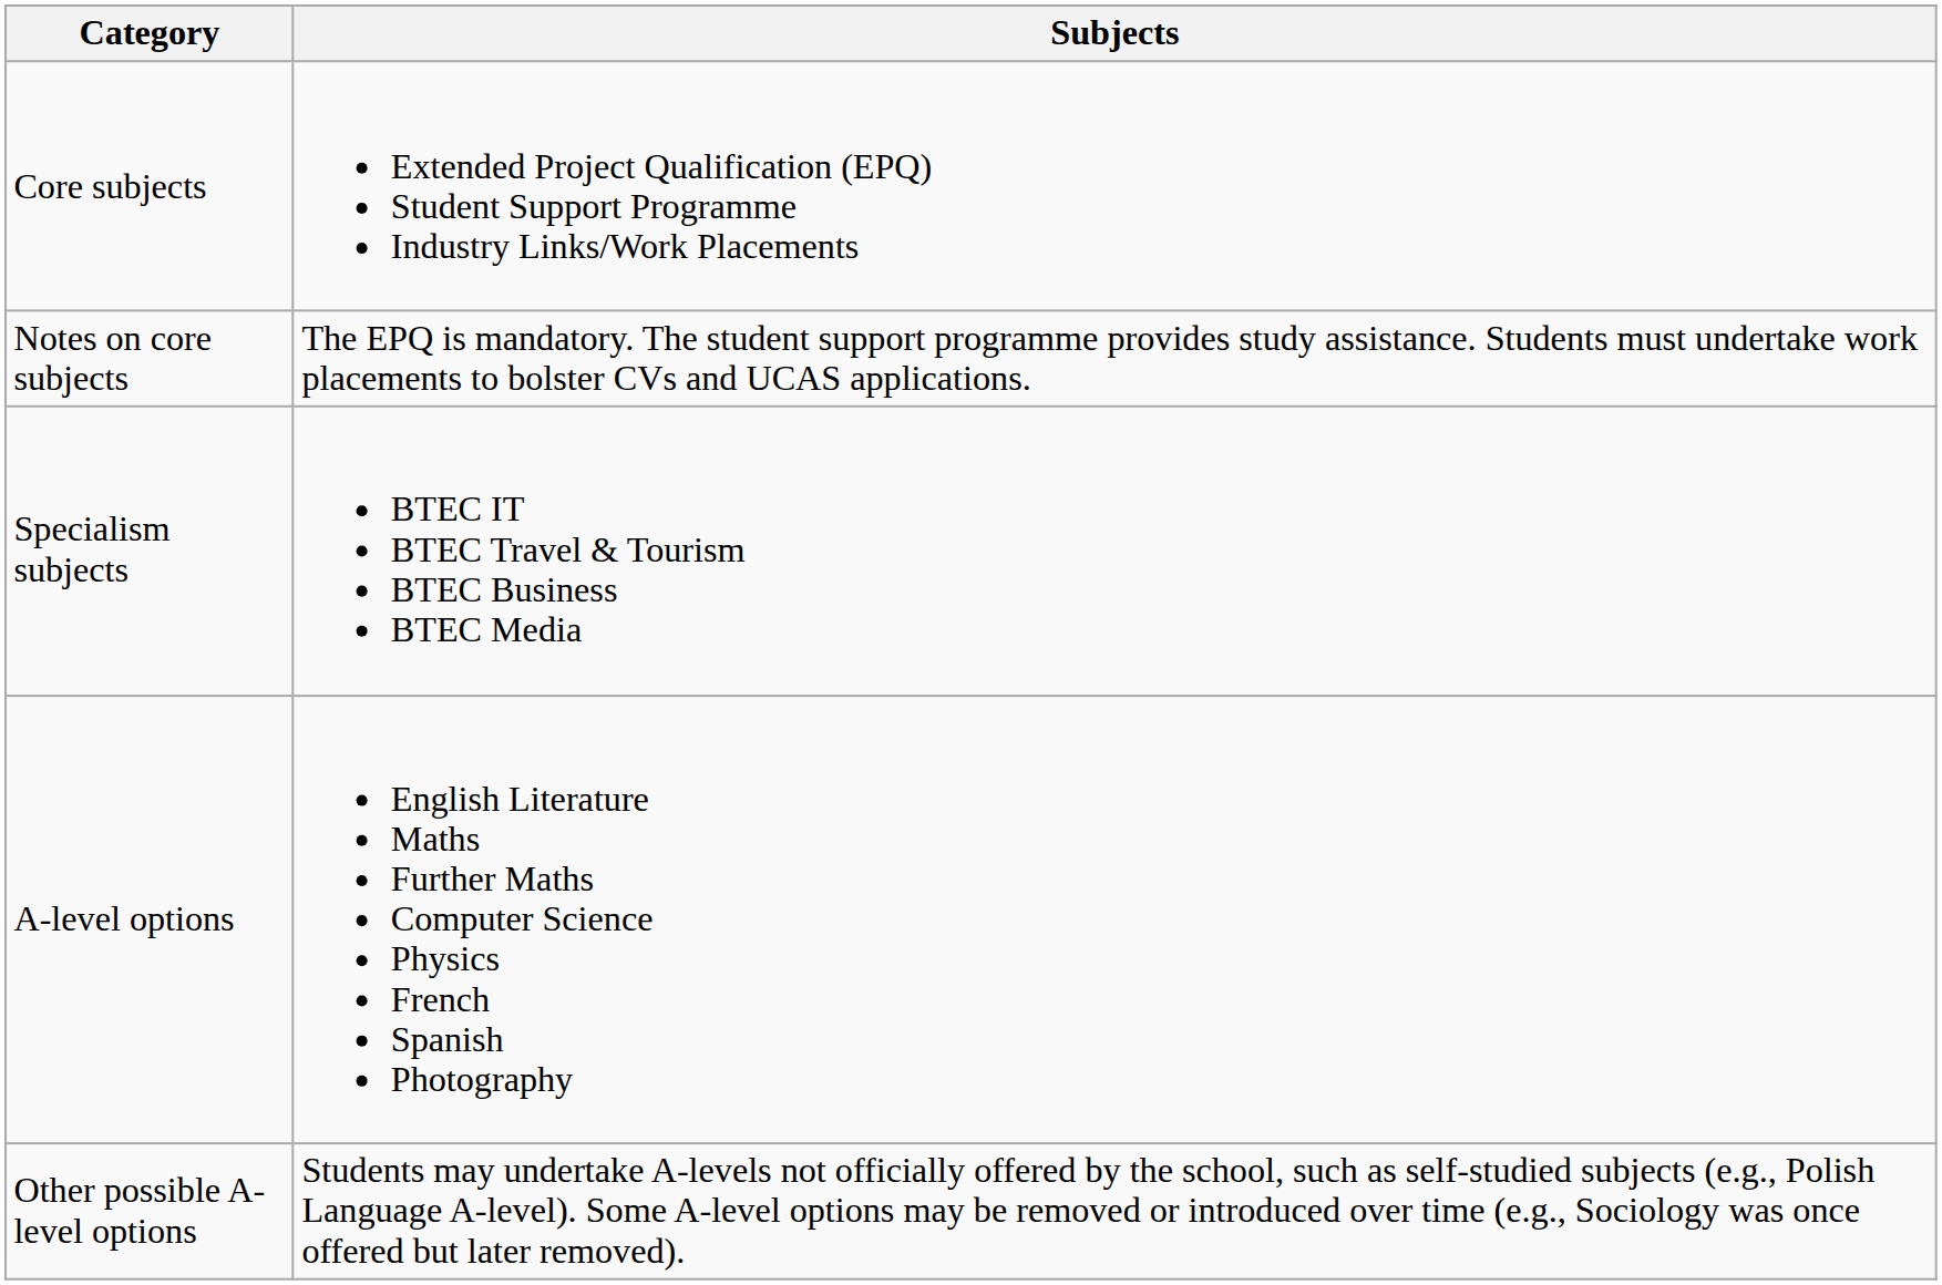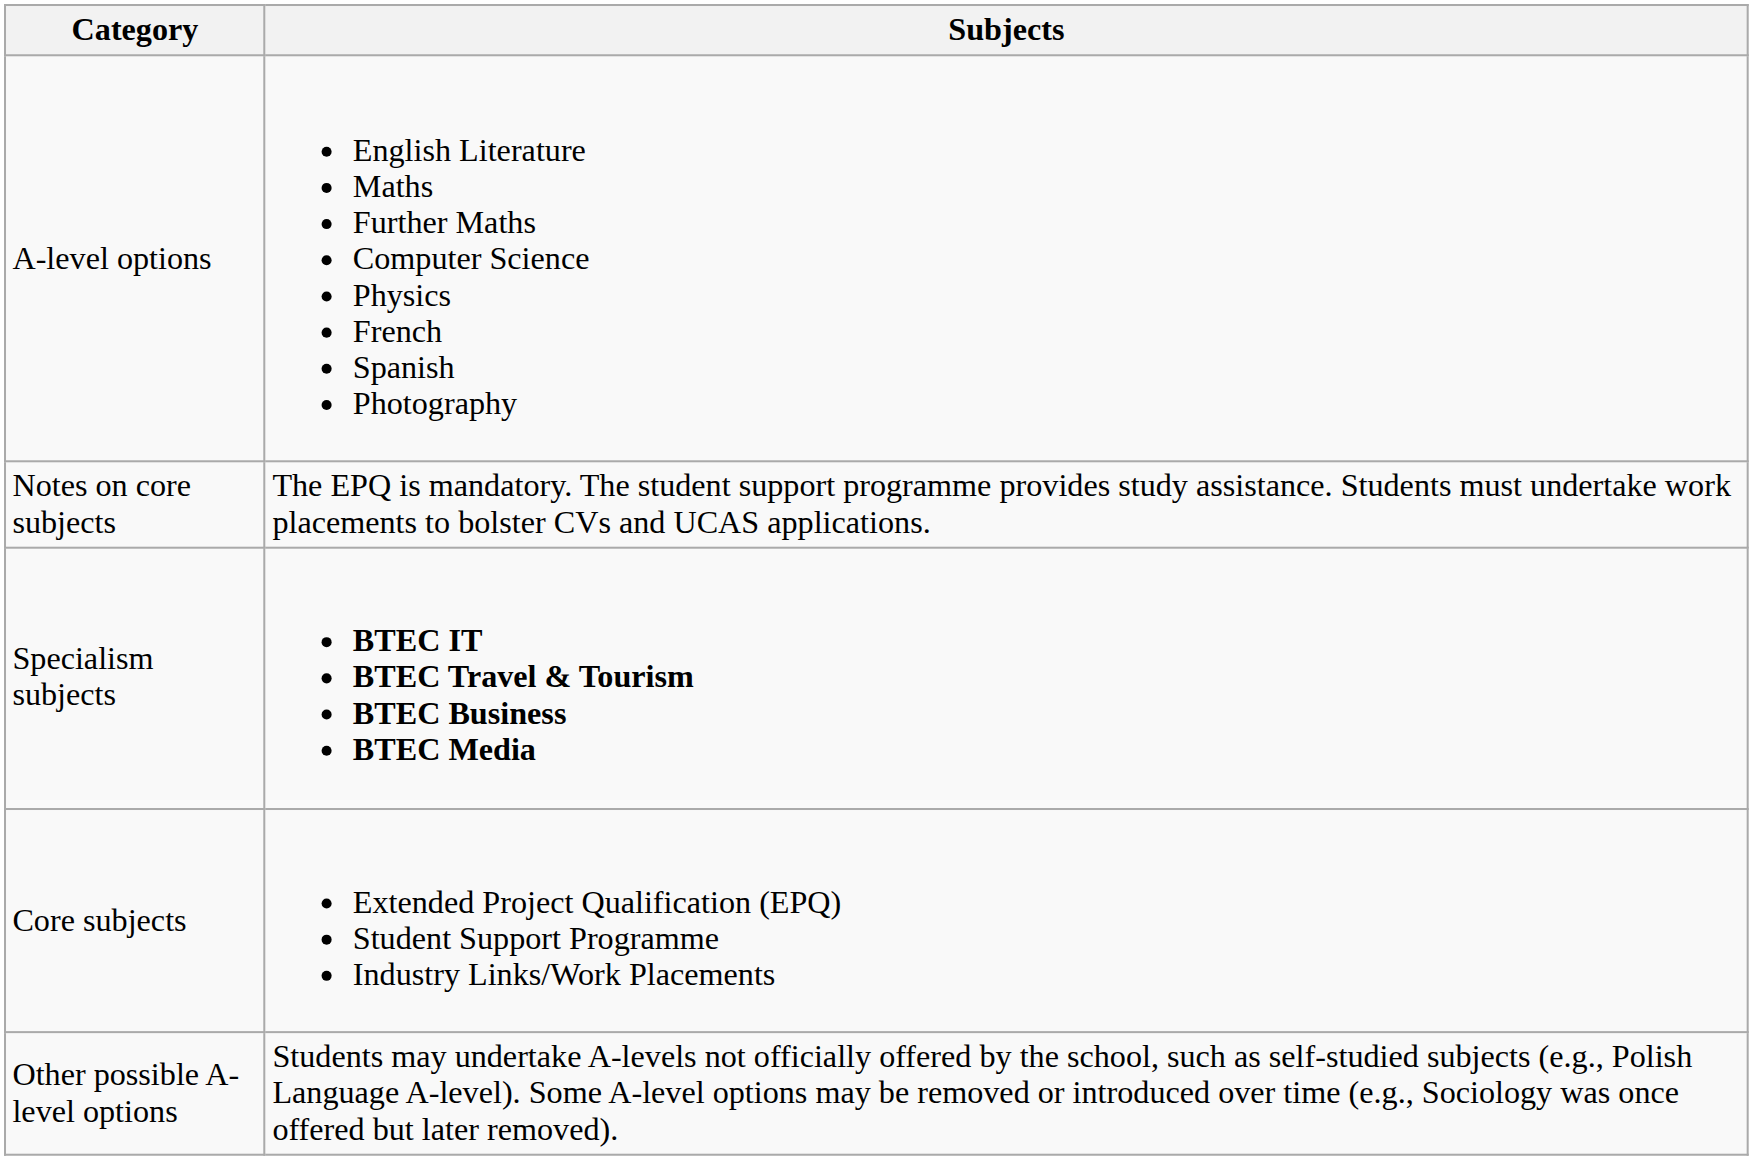 <table class="wikitable">
 <tr>
 <th>Category</th>
 <th>Subjects</th>
 </tr>
 <tr>
-<td>Core subjects</td>
-<td><br><ul><li>Extended Project Qualification (EPQ)</li><li>Student Support Programme</li><li>Industry Links/Work Placements</li></ul></td>
+<td>A-level options</td>
+<td><br><ul><li>English Literature</li><li>Maths</li><li>Further Maths</li><li>Computer Science</li><li>Physics</li><li>French</li><li>Spanish</li><li>Photography</li></ul></td>
 </tr>
 <tr>
 <td>Notes on core subjects</td>
 <td>The EPQ is mandatory.  The student support programme provides study assistance.  Students must undertake work placements to bolster CVs and UCAS applications.</td>
 </tr>
 <tr>
 <td>Specialism subjects</td>
-<td><br><ul><li>BTEC IT</li><li>BTEC Travel & Tourism</li><li>BTEC Business</li><li>BTEC Media</li></ul></td>
+<td><strong><br><ul><li>BTEC IT</li><li>BTEC Travel & Tourism</li><li>BTEC Business</li><li>BTEC Media</li></ul></strong></td>
 </tr>
 <tr>
-<td>A-level options</td>
-<td><br><ul><li>English Literature</li><li>Maths</li><li>Further Maths</li><li>Computer Science</li><li>Physics</li><li>French</li><li>Spanish</li><li>Photography</li></ul></td>
+<td>Core subjects</td>
+<td><br><ul><li>Extended Project Qualification (EPQ)</li><li>Student Support Programme</li><li>Industry Links/Work Placements</li></ul></td>
 </tr>
 <tr>
 <td>Other possible A-level options</td>
 <td>Students may undertake A-levels not officially offered by the school, such as self-studied subjects (e.g., Polish Language A-level).  Some A-level options may be removed or introduced over time (e.g., Sociology was once offered but later removed).</td>
 </tr>
 </table>
